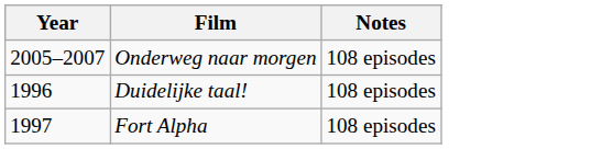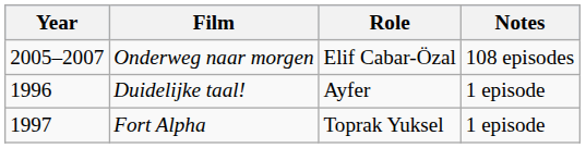 <table class="wikitable" style="font-size: 90%;">
 <tr style="background:#B0C4DE;">
 <th>Year</th>
 <th>Film</th>
+<th>Role</th>
 <th>Notes</th>
 </tr>
 <tr>
 <td>2005–2007</td>
 <td><em>Onderweg naar morgen</em></td>
+<td>Elif Cabar-Özal</td>
 <td>108 episodes</td>
 </tr>
 <tr>
 <td>1996</td>
 <td><em>Duidelijke taal!</em></td>
-<td>108 episodes</td>
+<td>Ayfer</td>
+<td>1 episode</td>
 </tr>
 <tr>
 <td>1997</td>
 <td><em>Fort Alpha</em></td>
-<td>108 episodes</td>
+<td>Toprak Yuksel</td>
+<td>1 episode</td>
 </tr>
 </table>
